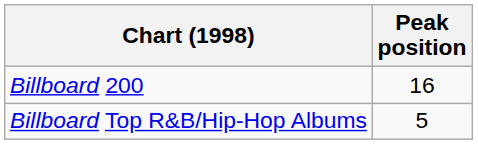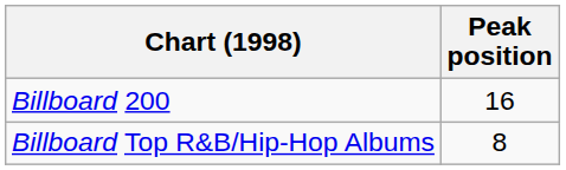 <table class="wikitable">
 <tr>
 <th>Chart (1998)</th>
 <th>Peak<br>position</th>
 </tr>
 <tr>
 <td><em><a href='#'>Billboard</a></em> <a href='#'>200</a></td>
 <td align="center">16</td>
 </tr>
 <tr>
 <td><em><a href='#'>Billboard</a></em> <a href='#'>Top R&B/Hip-Hop Albums</a></td>
-<td align="center">5</td>
+<td align="center">8</td>
 </tr>
 </table>
